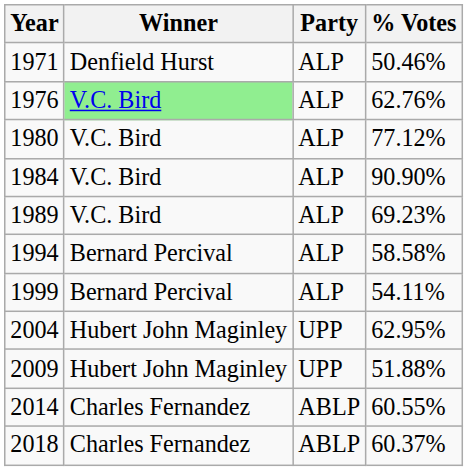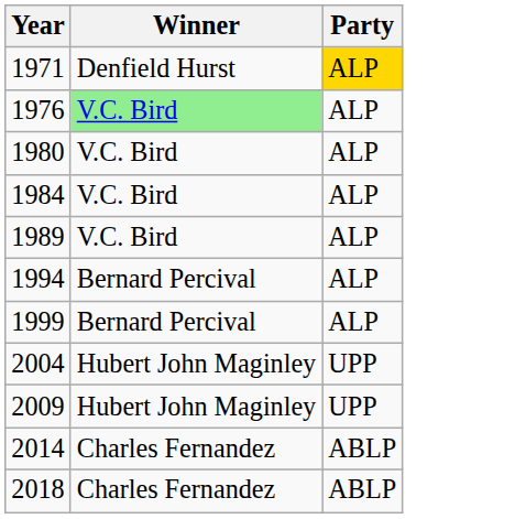 <table class="wikitable sortable">
 <tr>
 <th><strong>Year</strong></th>
 <th><strong>Winner</strong></th>
 <th><strong>Party</strong></th>
-<th><strong>% Votes</strong></th>
 </tr>
 <tr>
 <td>1971</td>
 <td>Denfield Hurst</td>
-<td>ALP</td>
-<td>50.46%</td>
+<td style="background: gold;">ALP</td>
 </tr>
 <tr>
 <td>1976</td>
 <td style="background: lightgreen;"><a href='#'>V.C. Bird</a></td>
 <td>ALP</td>
-<td>62.76%</td>
 </tr>
 <tr>
 <td>1980</td>
 <td>V.C. Bird</td>
 <td>ALP</td>
-<td>77.12%</td>
 </tr>
 <tr>
 <td>1984</td>
 <td>V.C. Bird</td>
 <td>ALP</td>
-<td>90.90%</td>
 </tr>
 <tr>
 <td>1989</td>
 <td>V.C. Bird</td>
 <td>ALP</td>
-<td>69.23%</td>
 </tr>
 <tr>
 <td>1994</td>
 <td>Bernard Percival</td>
 <td>ALP</td>
-<td>58.58%</td>
 </tr>
 <tr>
 <td>1999</td>
 <td>Bernard Percival</td>
 <td>ALP</td>
-<td>54.11%</td>
 </tr>
 <tr>
 <td>2004</td>
 <td>Hubert John Maginley</td>
 <td>UPP</td>
-<td>62.95%</td>
 </tr>
 <tr>
 <td>2009</td>
 <td>Hubert John Maginley</td>
 <td>UPP</td>
-<td>51.88%</td>
 </tr>
 <tr>
 <td>2014</td>
 <td>Charles Fernandez</td>
 <td>ABLP</td>
-<td>60.55%</td>
 </tr>
 <tr>
 <td>2018</td>
 <td>Charles Fernandez</td>
 <td>ABLP</td>
-<td>60.37%</td>
 </tr>
 </table>
